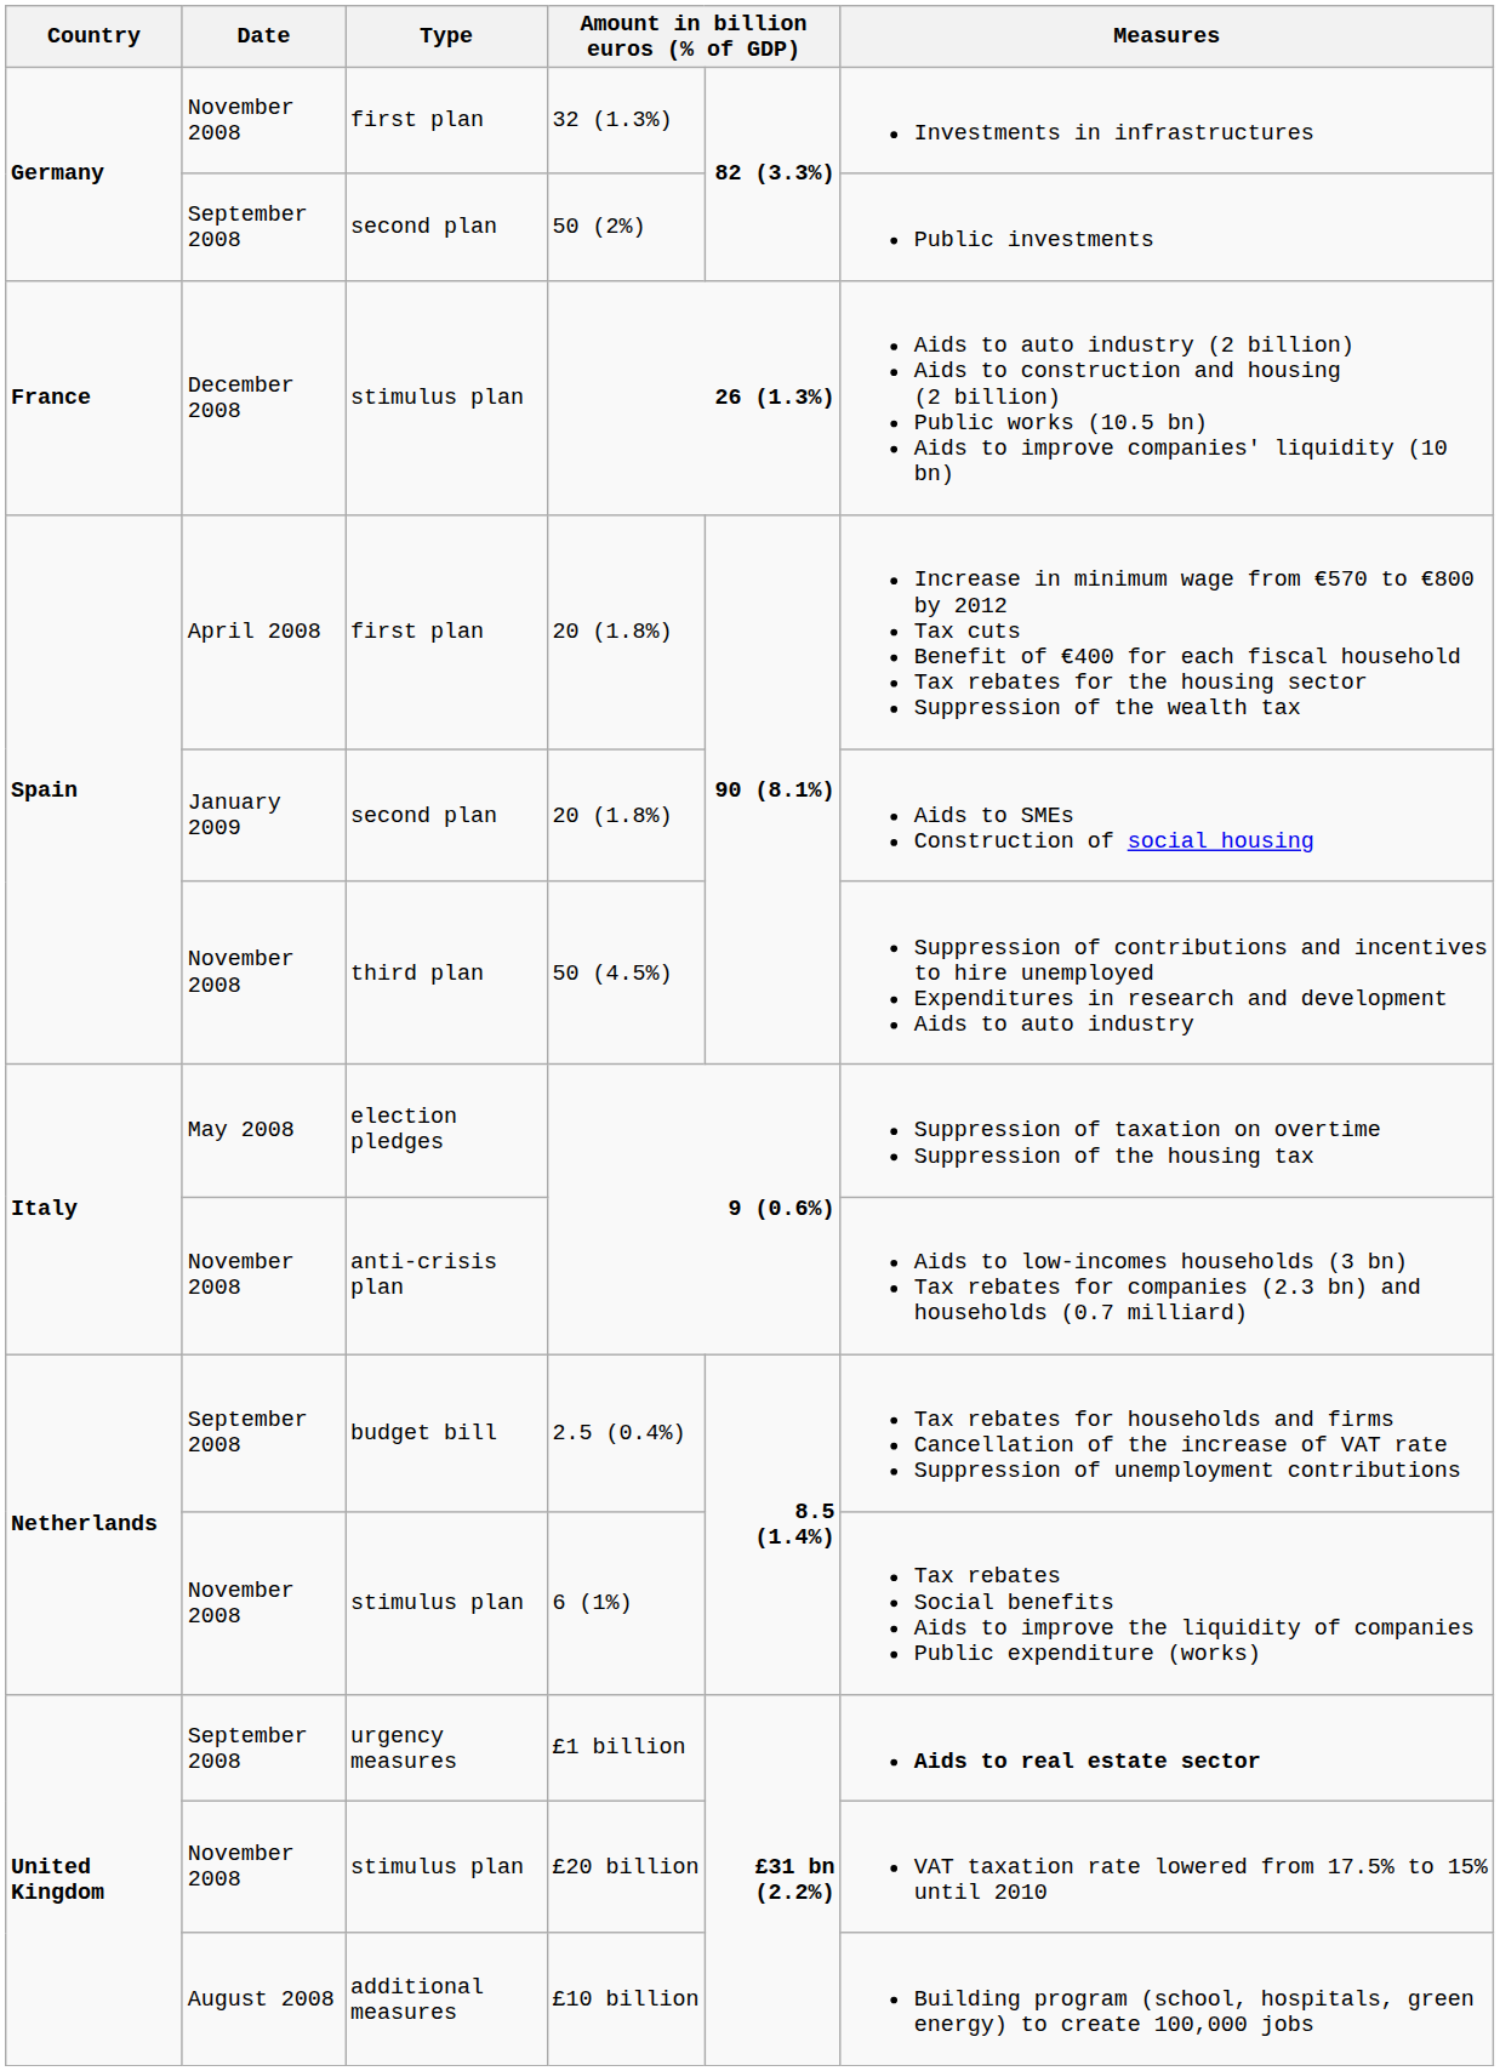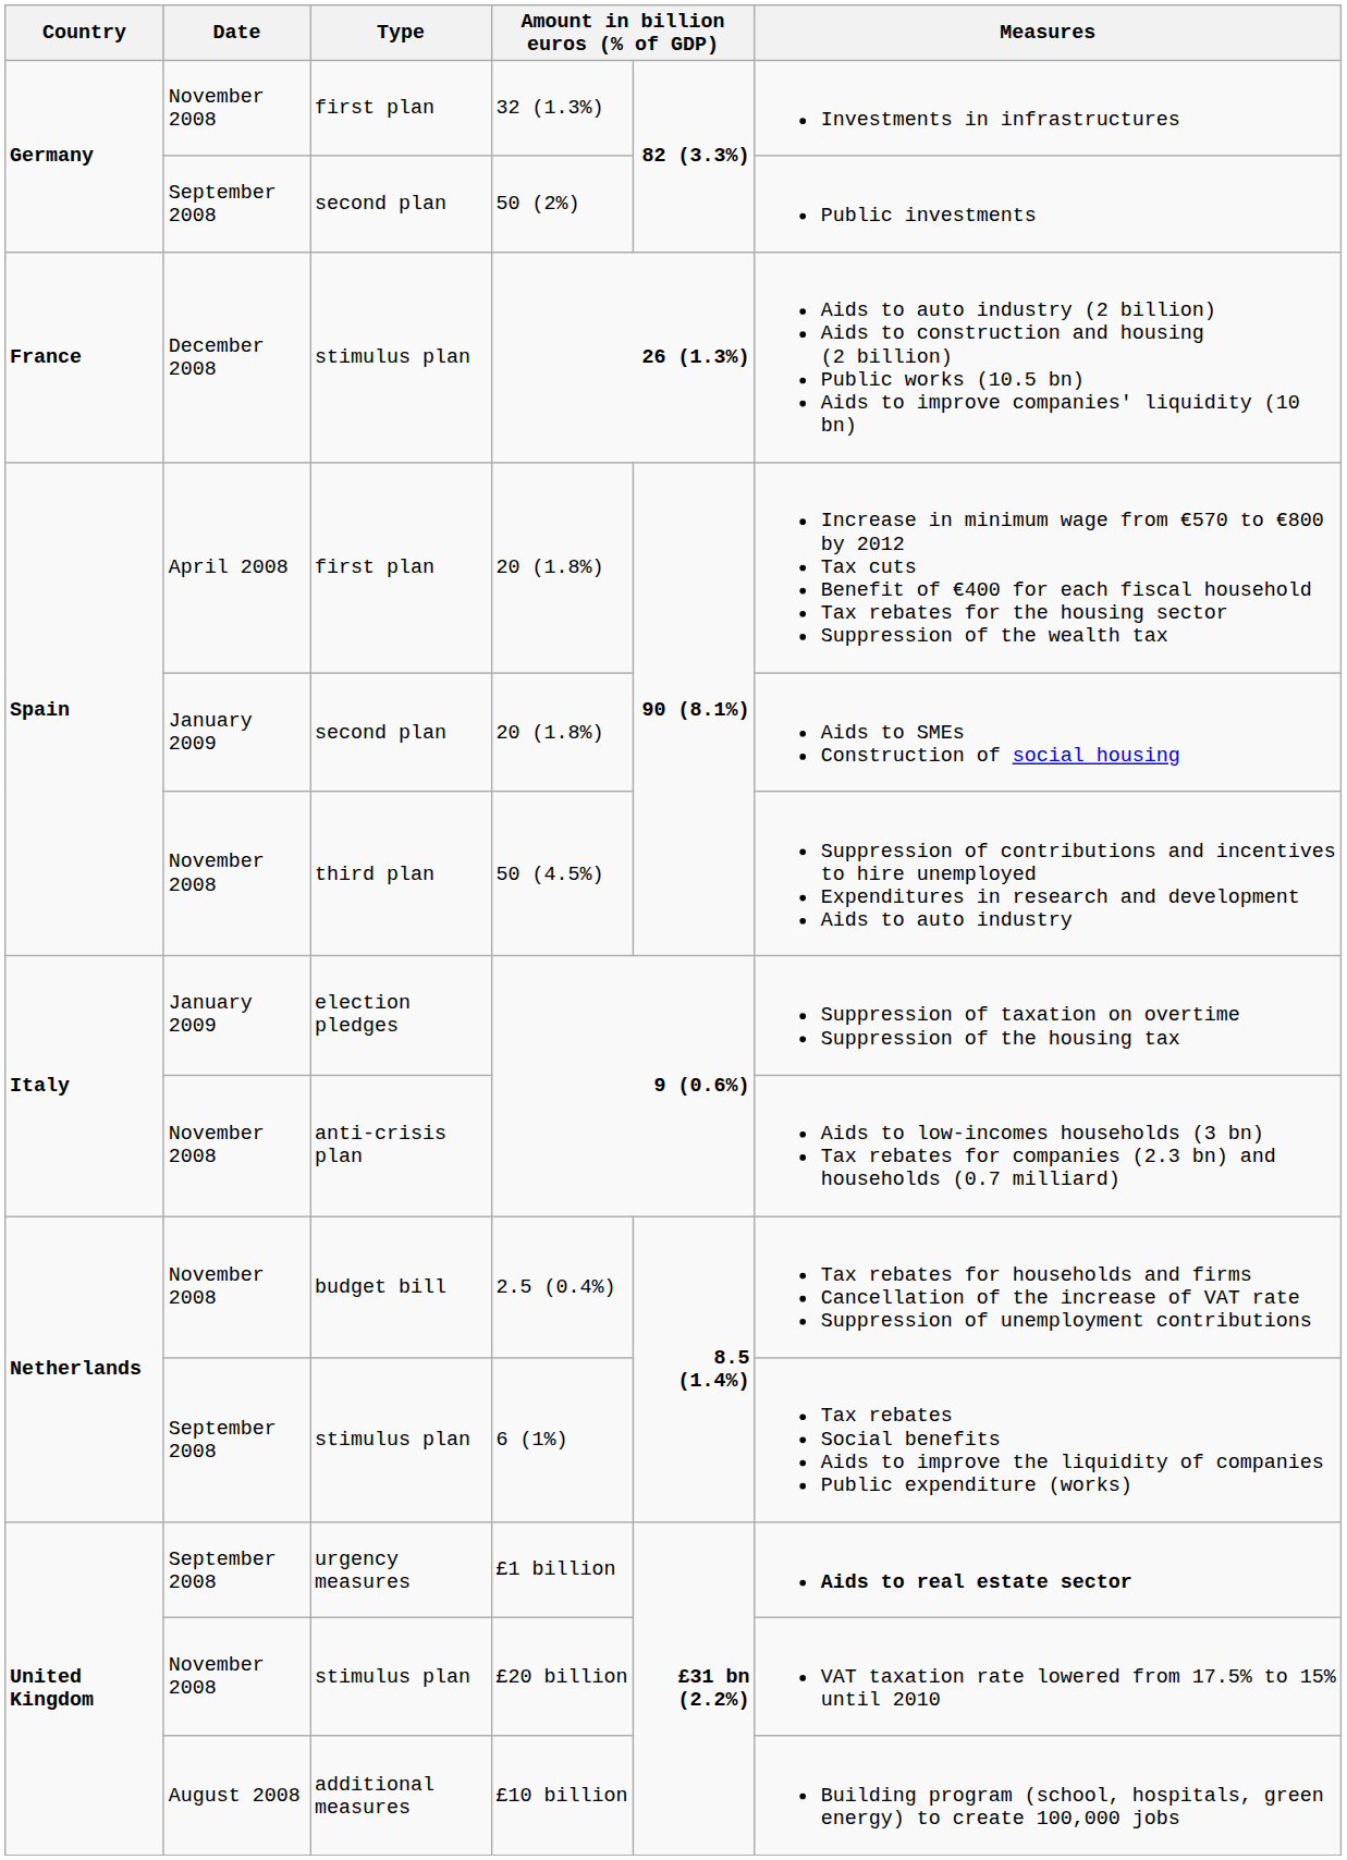 <table class="wikitable" border="1" style="background:; color:">
 <tr>
 <th>Country</th>
 <th>Date</th>
 <th>Type</th>
 <th colspan="2" width="70">Amount in billion euros (% of GDP)</th>
 <th>Measures</th>
 </tr>
 <tr>
 <td rowspan=2><strong>Germany</strong></td>
 <td>November 2008</td>
 <td>first plan</td>
 <td>32 (1.3%)</td>
 <td rowspan="2" align="right"><strong>82 (3.3%)</strong></td>
 <td><br><ul><li>Investments in infrastructures</li></ul></td>
 </tr>
 <tr>
 <td>September 2008</td>
 <td>second plan</td>
 <td>50 (2%)</td>
 <td><br><ul><li>Public investments</li></ul></td>
 </tr>
 <tr>
 <td><strong>France</strong></td>
 <td>December 2008</td>
 <td>stimulus plan</td>
 <td colspan="2" align="right"><strong>26 (1.3%)</strong></td>
 <td><br><ul><li>Aids to auto industry (2 billion)</li><li>Aids to construction and housing (2 billion)</li><li>Public works (10.5 bn)</li><li>Aids to improve companies' liquidity (10 bn)</li></ul></td>
 </tr>
 <tr>
 <td rowspan=3><strong>Spain</strong></td>
 <td>April 2008</td>
 <td>first plan</td>
 <td>20 (1.8%)</td>
 <td rowspan="3" align="right"><strong>90 (8.1%)</strong></td>
 <td><br><ul><li>Increase in minimum wage from €570  to €800  by 2012</li><li>Tax cuts</li><li>Benefit of €400 for each fiscal household</li><li>Tax rebates for the housing sector</li><li>Suppression of the wealth tax</li></ul></td>
 </tr>
 <tr>
 <td>January 2009</td>
 <td>second plan</td>
 <td>20 (1.8%)</td>
 <td><br><ul><li>Aids to SMEs</li><li>Construction of <a href='#'>social housing</a></li></ul></td>
 </tr>
 <tr>
 <td>November 2008</td>
 <td>third plan</td>
 <td>50 (4.5%)</td>
 <td><br><ul><li>Suppression of contributions and incentives to hire unemployed</li><li>Expenditures in research and development</li><li>Aids to auto industry</li></ul></td>
 </tr>
 <tr>
 <td rowspan=2><strong>Italy</strong></td>
-<td>May 2008</td>
+<td>January 2009</td>
 <td>election pledges</td>
 <td colspan="2" rowspan="2" align="right"><strong>9 (0.6%)</strong></td>
 <td><br><ul><li>Suppression of taxation on overtime</li><li>Suppression of the housing tax</li></ul></td>
 </tr>
 <tr>
 <td>November 2008</td>
 <td>anti-crisis plan</td>
 <td><br><ul><li>Aids to low-incomes households (3 bn)</li><li>Tax rebates for companies (2.3 bn) and households (0.7 milliard)</li></ul></td>
 </tr>
 <tr>
 <td rowspan=2><strong>Netherlands</strong></td>
-<td>September 2008</td>
+<td>November 2008</td>
 <td>budget bill</td>
 <td>2.5 (0.4%)</td>
 <td rowspan="2" align="right"><strong>8.5 (1.4%)</strong></td>
 <td><br><ul><li>Tax rebates for households and firms</li><li>Cancellation of the increase of VAT rate</li><li>Suppression of unemployment contributions</li></ul></td>
 </tr>
 <tr>
-<td>November 2008</td>
+<td>September 2008</td>
 <td>stimulus plan</td>
 <td>6 (1%)</td>
 <td><br><ul><li>Tax rebates</li><li>Social benefits</li><li>Aids to improve the liquidity of companies</li><li>Public expenditure (works)</li></ul></td>
 </tr>
 <tr>
 <td rowspan=3><strong>United Kingdom</strong></td>
 <td>September 2008</td>
 <td>urgency measures</td>
 <td>£1 billion</td>
 <td rowspan="3" align="right"><strong>£31 bn (2.2%)</strong></td>
 <td><strong><br><ul><li>Aids to real estate sector</li></ul></strong></td>
 </tr>
 <tr>
 <td>November 2008</td>
 <td>stimulus plan</td>
 <td>£20 billion</td>
 <td><br><ul><li>VAT taxation rate lowered from 17.5% to 15% until 2010</li></ul></td>
 </tr>
 <tr>
 <td>August 2008</td>
 <td>additional measures</td>
 <td>£10 billion</td>
 <td><br><ul><li>Building program (school, hospitals, green energy) to create 100,000 jobs</li></ul></td>
 </tr>
 </table>
